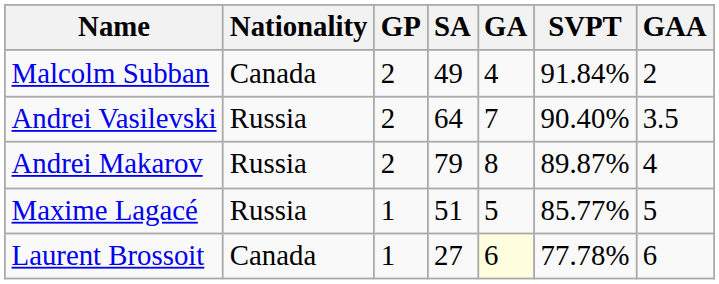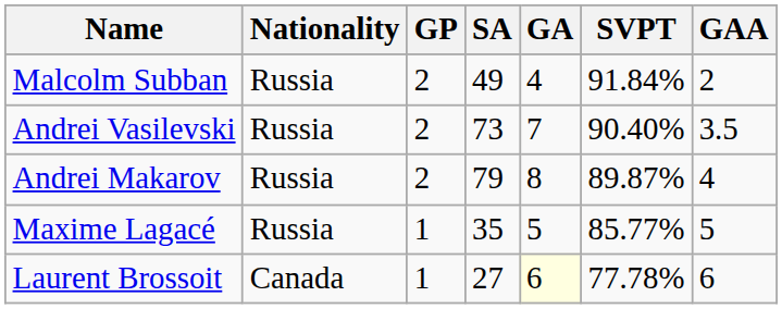 <table class="wikitable sortable">
 <tr>
 <th>Name</th>
 <th>Nationality</th>
 <th>GP</th>
 <th>SA</th>
 <th>GA</th>
 <th>SVPT</th>
 <th>GAA</th>
 </tr>
 <tr>
 <td><a href='#'>Malcolm Subban</a></td>
-<td>Canada</td>
+<td>Russia</td>
 <td>2</td>
 <td>49</td>
 <td>4</td>
 <td>91.84%</td>
 <td>2</td>
 </tr>
 <tr>
 <td><a href='#'>Andrei Vasilevski</a></td>
 <td>Russia</td>
 <td>2</td>
-<td>64</td>
+<td>73</td>
 <td>7</td>
 <td>90.40%</td>
 <td>3.5</td>
 </tr>
 <tr>
 <td><a href='#'>Andrei Makarov</a></td>
 <td>Russia</td>
 <td>2</td>
 <td>79</td>
 <td>8</td>
 <td>89.87%</td>
 <td>4</td>
 </tr>
 <tr>
 <td><a href='#'>Maxime Lagacé</a></td>
 <td>Russia</td>
 <td>1</td>
-<td>51</td>
+<td>35</td>
 <td>5</td>
 <td>85.77%</td>
 <td>5</td>
 </tr>
 <tr>
 <td><a href='#'>Laurent Brossoit</a></td>
 <td>Canada</td>
 <td>1</td>
 <td>27</td>
 <td style="background: lightyellow;">6</td>
 <td>77.78%</td>
 <td>6</td>
 </tr>
 </table>
